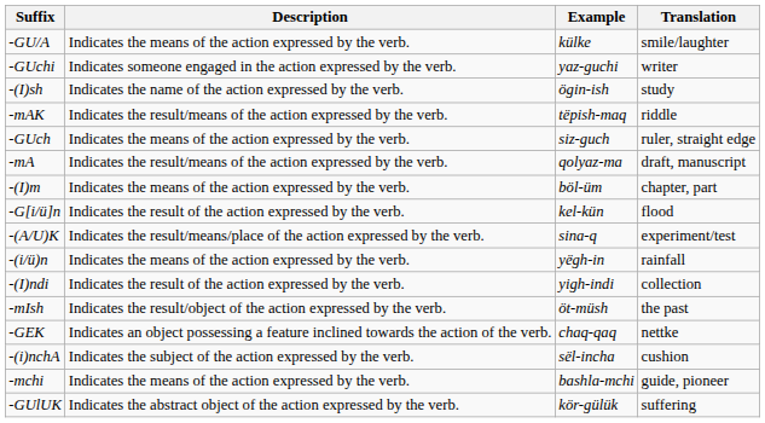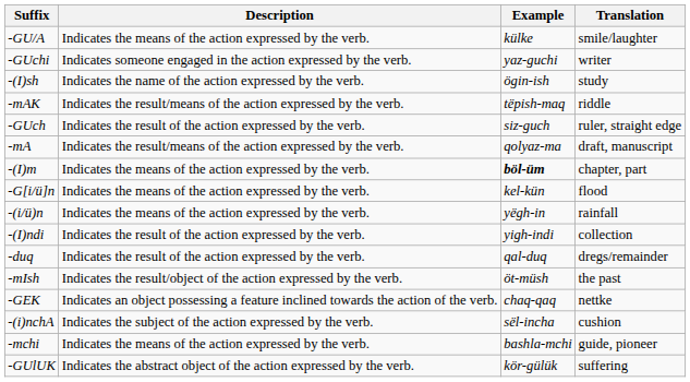 <table class="wikitable">
 <tr>
 <th>Suffix</th>
 <th style="max-width:4em">Description</th>
 <th>Example</th>
 <th>Translation</th>
 </tr>
 <tr>
 <td><em>-GU/A</em></td>
 <td>Indicates the means of the action expressed by the verb.</td>
 <td><em>külke</em></td>
 <td>smile/laughter</td>
 </tr>
 <tr>
 <td><em>-GUchi</em></td>
 <td>Indicates someone engaged in the action expressed by the verb.</td>
 <td><em>yaz-guchi</em></td>
 <td>writer</td>
 </tr>
 <tr>
 <td><em>-(I)sh</em></td>
 <td>Indicates the name of the action expressed by the verb.</td>
 <td><em>ögin-ish</em></td>
 <td>study</td>
 </tr>
 <tr>
 <td><em>-mAK</em></td>
 <td>Indicates the result/means of the action expressed by the verb.</td>
 <td><em>tëpish-maq</em></td>
 <td>riddle</td>
 </tr>
 <tr>
 <td><em>-GUch</em></td>
-<td>Indicates the means of the action expressed by the verb.</td>
+<td>Indicates the result of the action expressed by the verb.</td>
 <td><em>siz-guch</em></td>
 <td>ruler, straight edge</td>
 </tr>
 <tr>
 <td><em>-mA</em></td>
 <td>Indicates the result/means of the action expressed by the verb.</td>
 <td><em>qolyaz-ma</em></td>
 <td>draft, manuscript</td>
 </tr>
 <tr>
 <td><em>-(I)m</em></td>
 <td>Indicates the means of the action expressed by the verb.</td>
-<td><em>böl-üm</em></td>
+<td><strong><em>böl-üm</em></strong></td>
 <td>chapter, part</td>
 </tr>
 <tr>
 <td><em>-G[i/ü]n</em></td>
-<td>Indicates the result of the action expressed by the verb.</td>
+<td>Indicates the means of the action expressed by the verb.</td>
 <td><em>kel-kün</em></td>
 <td>flood</td>
-</tr>
-<tr>
-<td><em>-(A/U)K</em></td>
-<td>Indicates the result/means/place of the action expressed by the verb.</td>
-<td><em>sina-q</em></td>
-<td>experiment/test</td>
 </tr>
 <tr>
 <td><em>-(i/ü)n</em></td>
 <td>Indicates the means of the action expressed by the verb.</td>
 <td><em>yëgh-in</em></td>
 <td>rainfall</td>
 </tr>
 <tr>
 <td><em>-(I)ndi</em></td>
 <td>Indicates the result of the action expressed by the verb.</td>
 <td><em>yigh-indi</em></td>
 <td>collection</td>
+</tr>
+<tr>
+<td><em>-duq</em></td>
+<td>Indicates the result of the action expressed by the verb.</td>
+<td><em>qal-duq</em></td>
+<td>dregs/remainder</td>
 </tr>
 <tr>
 <td><em>-mIsh</em></td>
 <td>Indicates the result/object of the action expressed by the verb.</td>
 <td><em>öt-müsh</em></td>
 <td>the past</td>
 </tr>
 <tr>
 <td><em>-GEK</em></td>
 <td>Indicates an object possessing a feature inclined towards the action of the verb.</td>
 <td><em>chaq-qaq</em></td>
 <td>nettke</td>
 </tr>
 <tr>
 <td><em>-(i)nchA</em></td>
 <td>Indicates the subject of the action expressed by the verb.</td>
 <td><em>sël-incha</em></td>
 <td>cushion</td>
 </tr>
 <tr>
 <td><em>-mchi</em></td>
 <td>Indicates the means of the action expressed by the verb.</td>
 <td><em>bashla-mchi</em></td>
 <td>guide, pioneer</td>
 </tr>
 <tr>
 <td><em>-GUlUK</em></td>
 <td>Indicates the abstract object of the action expressed by the verb.</td>
 <td><em>kör-gülük</em></td>
 <td>suffering</td>
 </tr>
 </table>
